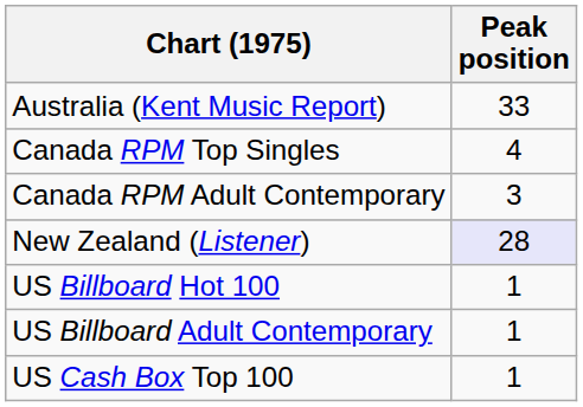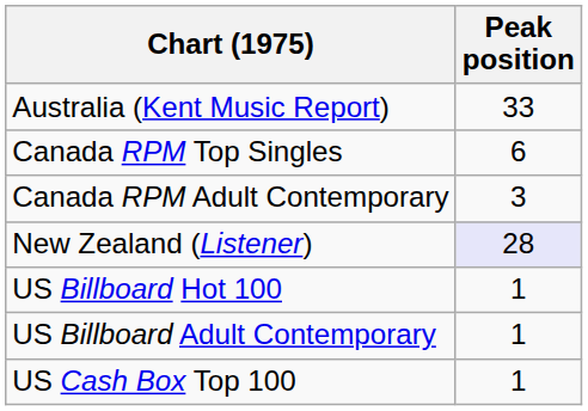 <table class="wikitable sortable">
 <tr>
 <th align="left">Chart (1975)</th>
 <th align="left">Peak<br>position</th>
 </tr>
 <tr>
 <td>Australia (<a href='#'>Kent Music Report</a>)</td>
 <td style="text-align:center;">33</td>
 </tr>
 <tr>
 <td>Canada <a href='#'><em>RPM</em></a> Top Singles</td>
-<td style="text-align:center;">4</td>
+<td style="text-align:center;">6</td>
 </tr>
 <tr>
 <td>Canada <em>RPM</em> Adult Contemporary</td>
 <td style="text-align:center;">3</td>
 </tr>
 <tr>
 <td>New Zealand (<em><a href='#'>Listener</a></em>)</td>
 <td style="background: lavender; text-align:center;">28</td>
 </tr>
 <tr>
 <td>US <em><a href='#'>Billboard</a></em> <a href='#'>Hot 100</a></td>
 <td style="text-align:center;">1</td>
 </tr>
 <tr>
 <td>US <em>Billboard</em> <a href='#'>Adult Contemporary</a></td>
 <td style="text-align:center;">1</td>
 </tr>
 <tr>
 <td>US <a href='#'><em>Cash Box</em></a> Top 100</td>
 <td align="center">1</td>
 </tr>
 </table>
